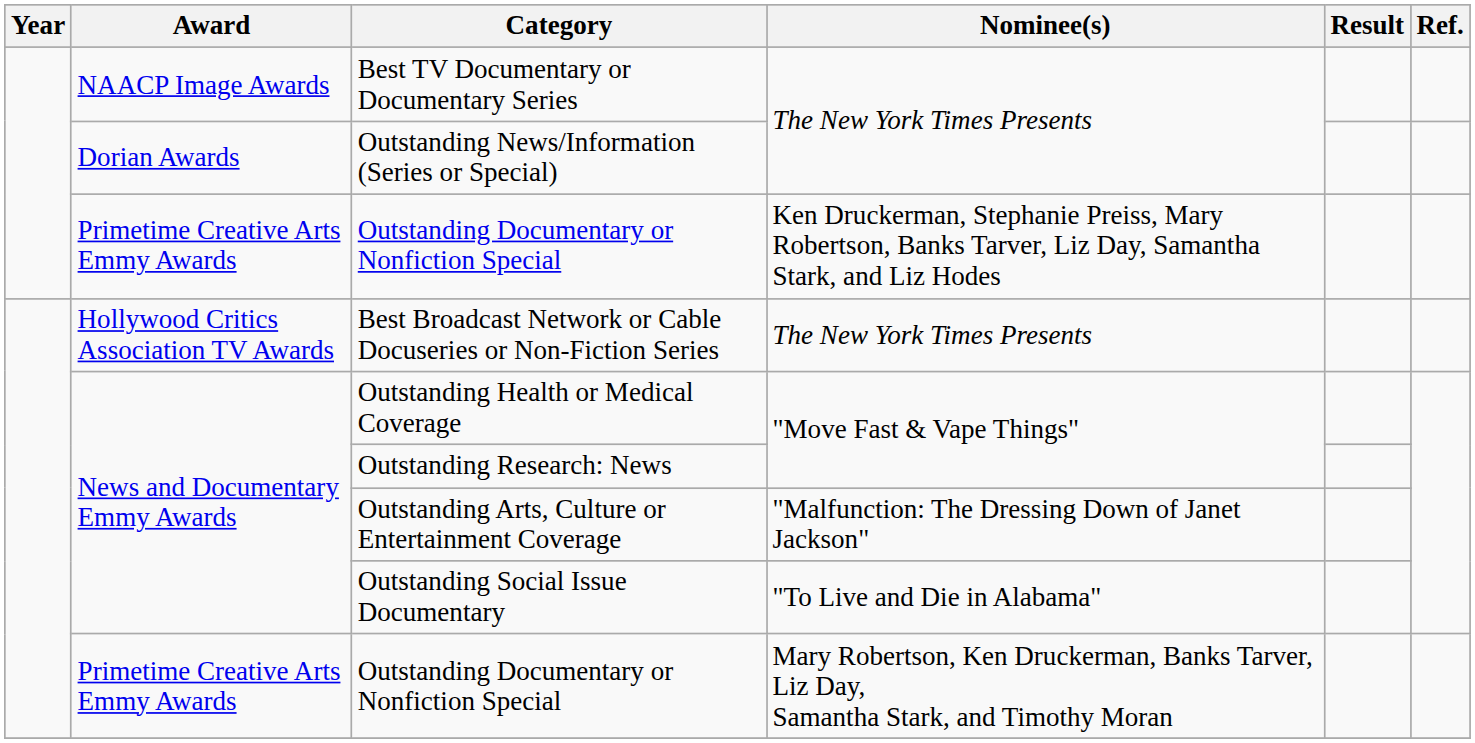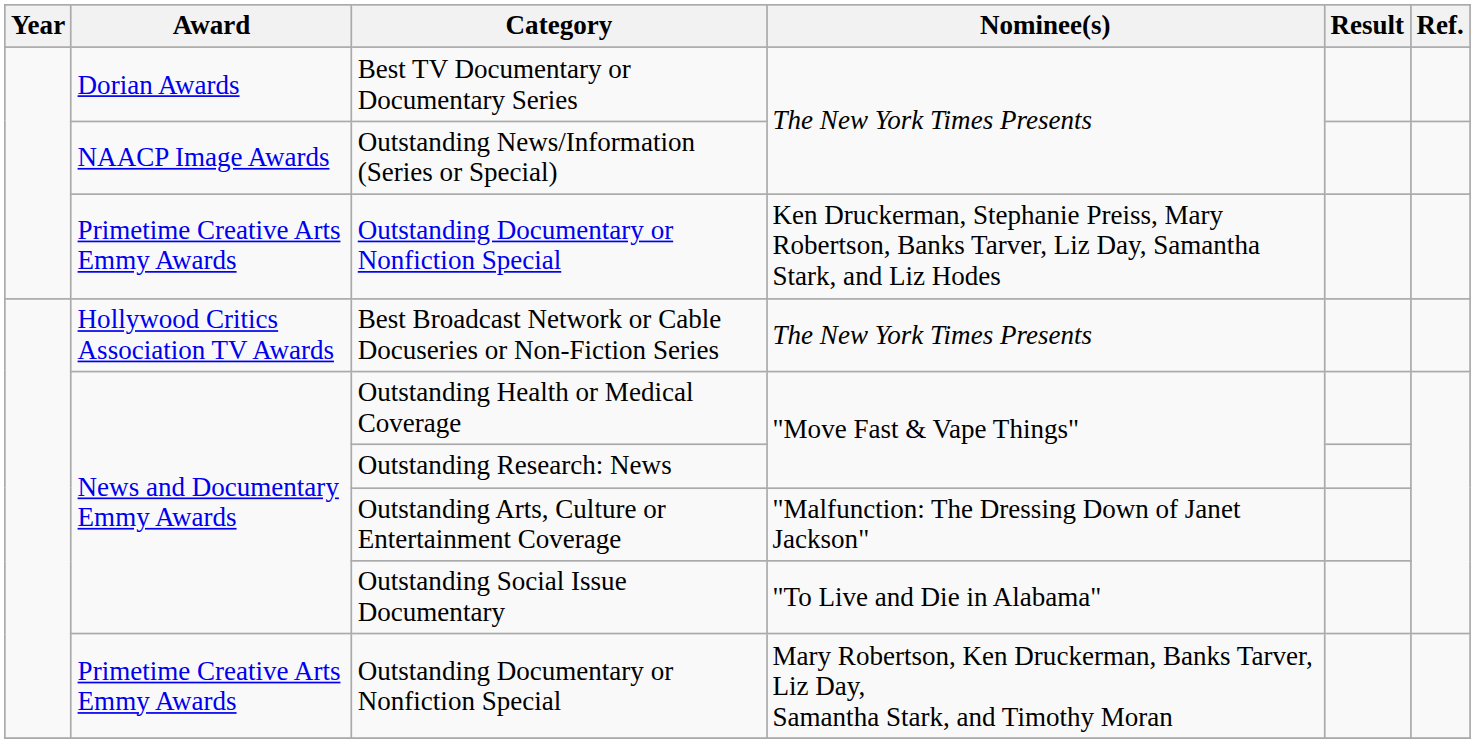 <table class="wikitable">
 <tr>
 <th>Year</th>
 <th>Award</th>
 <th>Category</th>
 <th>Nominee(s)</th>
 <th>Result</th>
 <th>Ref.</th>
 </tr>
 <tr>
 <td rowspan="3"></td>
-<td><a href='#'>NAACP Image Awards</a></td>
+<td><a href='#'>Dorian Awards</a></td>
 <td>Best TV Documentary or Documentary Series</td>
 <td rowspan="2"><em>The New York Times Presents</em></td>
 <td></td>
 <td style="text-align:center;"></td>
 </tr>
 <tr>
-<td><a href='#'>Dorian Awards</a></td>
+<td><a href='#'>NAACP Image Awards</a></td>
 <td>Outstanding News/Information (Series or Special)</td>
 <td></td>
 <td style="text-align:center;"></td>
 </tr>
 <tr>
 <td><a href='#'>Primetime Creative Arts Emmy Awards</a></td>
 <td><a href='#'>Outstanding Documentary or Nonfiction Special</a></td>
 <td>Ken Druckerman, Stephanie Preiss, Mary Robertson, Banks Tarver, Liz Day, Samantha Stark, and Liz Hodes </td>
 <td></td>
 <td style="text-align:center;"></td>
 </tr>
 <tr>
 <td rowspan="6"></td>
 <td><a href='#'>Hollywood Critics Association TV Awards</a></td>
 <td>Best Broadcast Network or Cable Docuseries or Non-Fiction Series</td>
 <td><em>The New York Times Presents</em></td>
 <td></td>
 <td style="text-align:center;"></td>
 </tr>
 <tr>
 <td rowspan="4"><a href='#'>News and Documentary Emmy Awards</a></td>
 <td>Outstanding Health or Medical Coverage</td>
 <td rowspan="2">"Move Fast & Vape Things"</td>
 <td></td>
 <td rowspan="4" align="center"><br></td>
 </tr>
 <tr>
 <td>Outstanding Research: News</td>
 <td></td>
 </tr>
 <tr>
 <td>Outstanding Arts, Culture or Entertainment Coverage</td>
 <td>"Malfunction: The Dressing Down of Janet Jackson"</td>
 <td></td>
 </tr>
 <tr>
 <td>Outstanding Social Issue Documentary</td>
 <td>"To Live and Die in Alabama"</td>
 <td></td>
 </tr>
 <tr>
 <td><a href='#'>Primetime Creative Arts Emmy Awards</a></td>
 <td>Outstanding Documentary or Nonfiction Special</td>
 <td>Mary Robertson, Ken Druckerman, Banks Tarver, Liz Day, <br> Samantha Stark, and Timothy Moran </td>
 <td></td>
 <td align="center"></td>
 </tr>
 <tr>
 </tr>
 </table>
